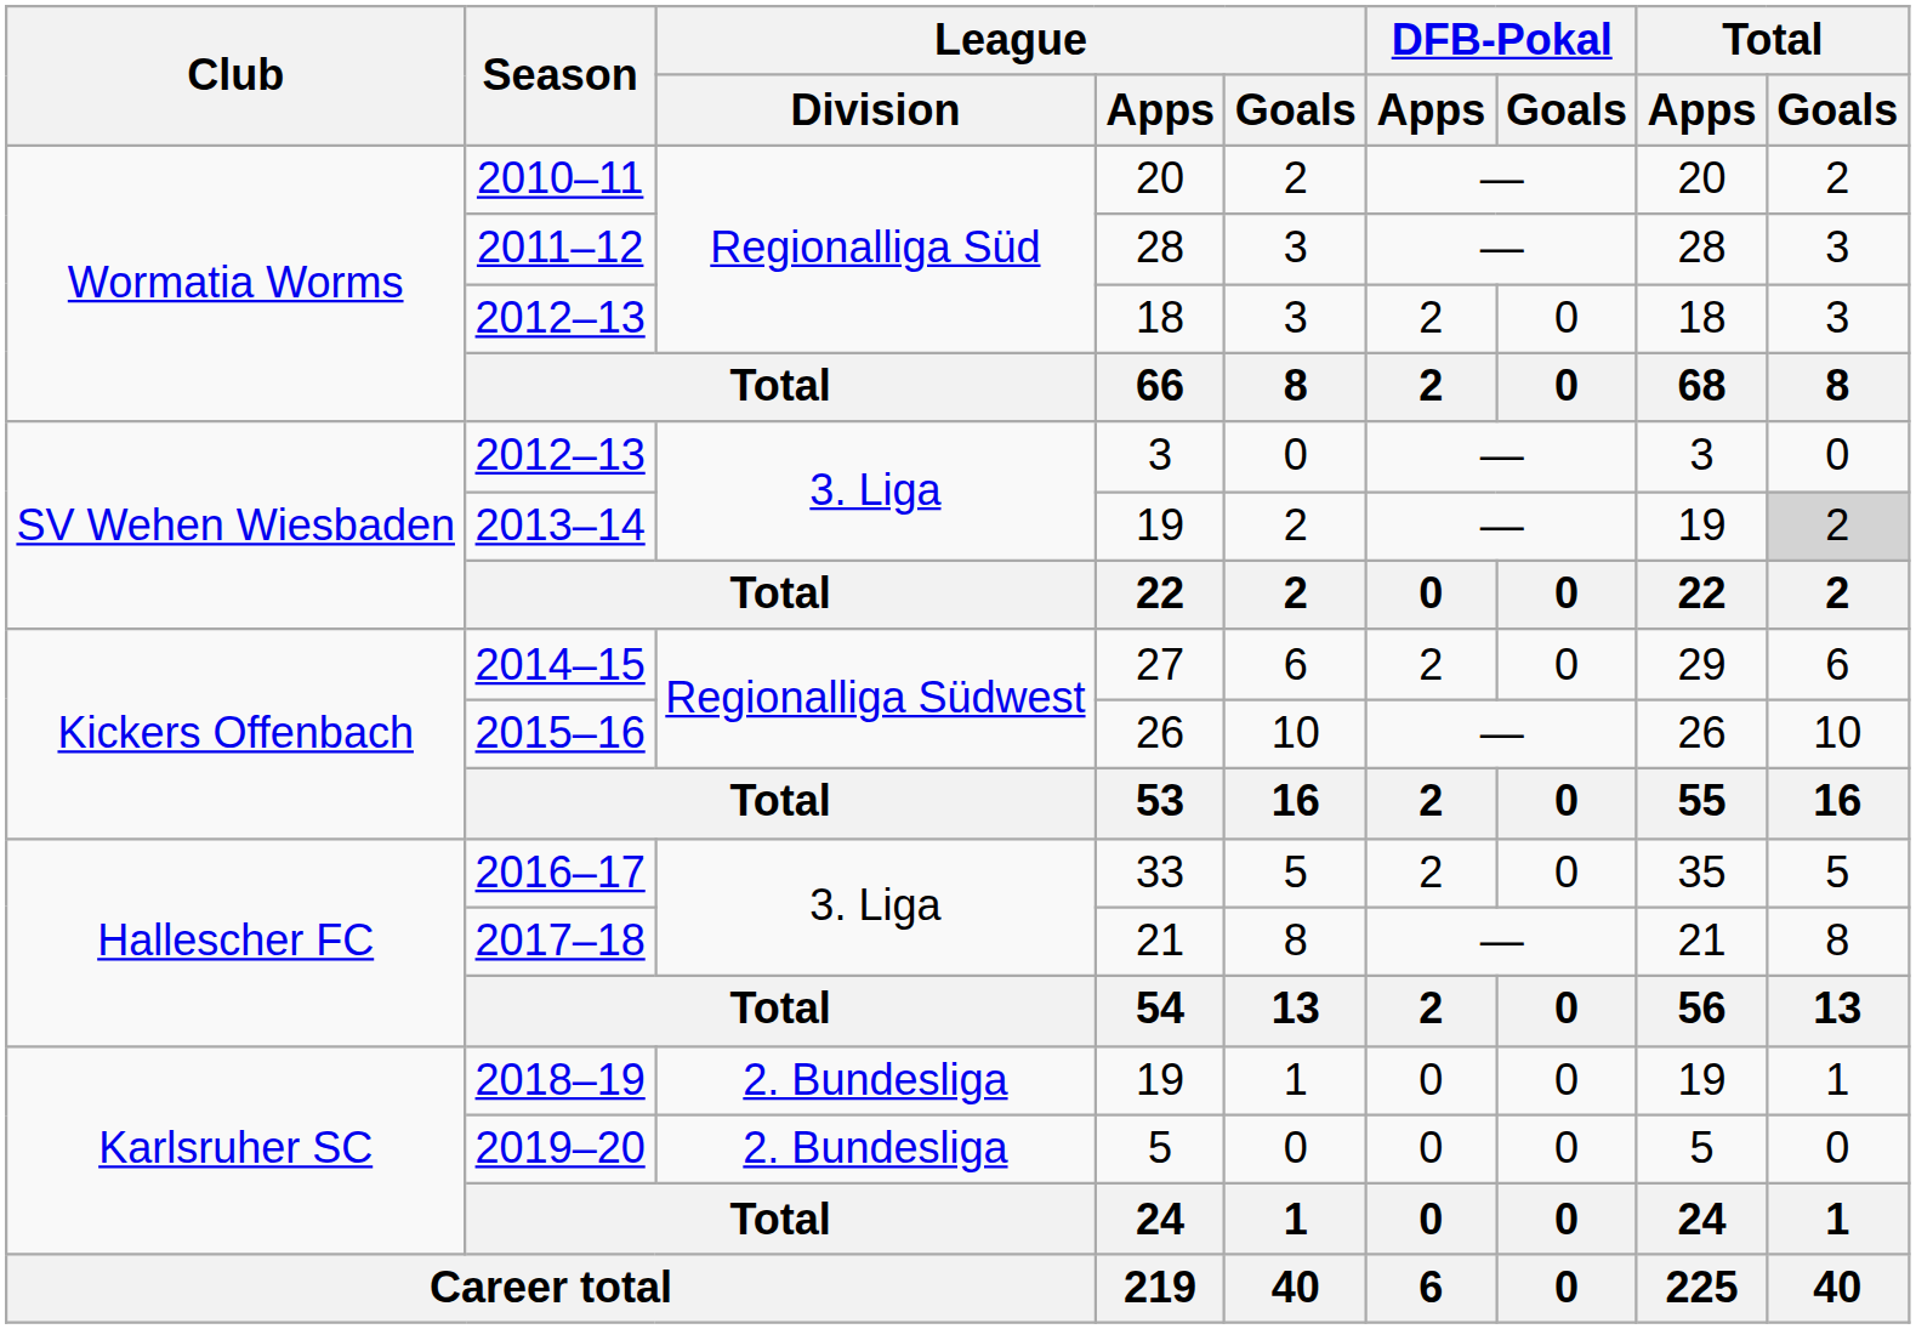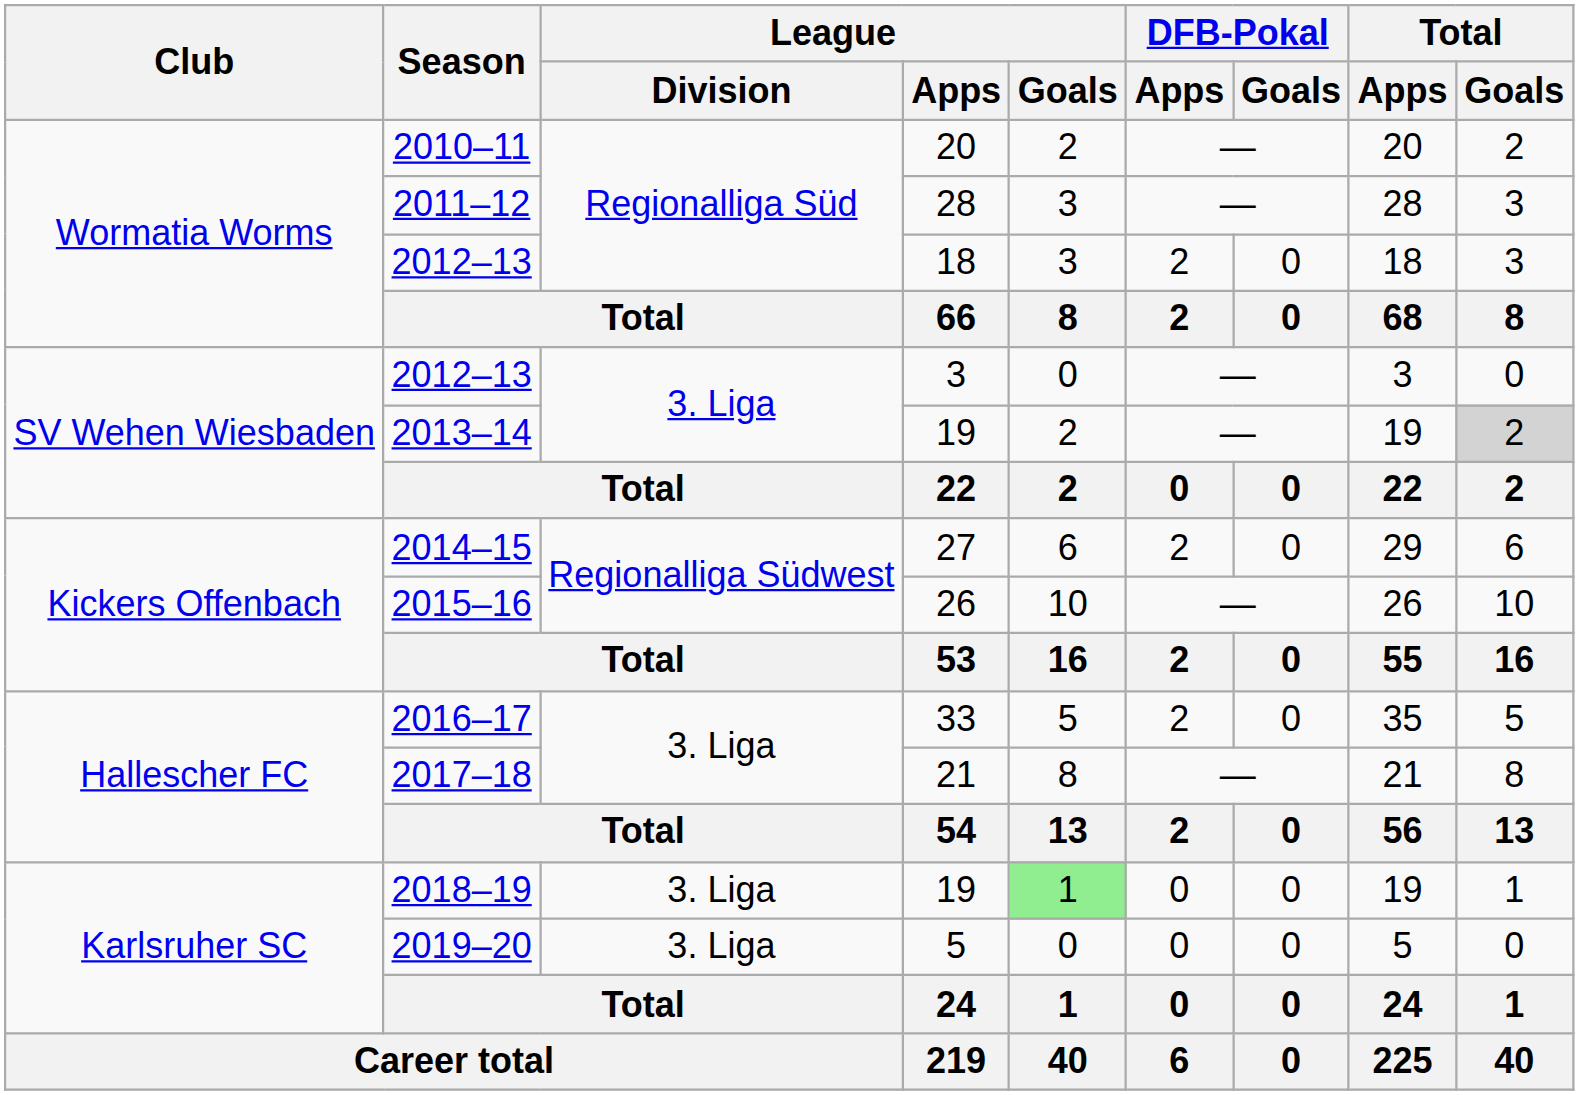 <table class="wikitable" style="text-align: center">
 <tr>
 <th rowspan="2">Club</th>
 <th rowspan="2">Season</th>
 <th colspan="3">League</th>
 <th colspan="2"><a href='#'>DFB-Pokal</a></th>
 <th colspan="2">Total</th>
 </tr>
 <tr>
 <th>Division</th>
 <th>Apps</th>
 <th>Goals</th>
 <th>Apps</th>
 <th>Goals</th>
 <th>Apps</th>
 <th>Goals</th>
 </tr>
 <tr>
 <td rowspan="4"><a href='#'>Wormatia Worms</a></td>
 <td><a href='#'>2010–11</a></td>
 <td rowspan="3"><a href='#'>Regionalliga Süd</a></td>
 <td>20</td>
 <td>2</td>
 <td colspan="2">—</td>
 <td>20</td>
 <td>2</td>
 </tr>
 <tr>
 <td><a href='#'>2011–12</a></td>
 <td>28</td>
 <td>3</td>
 <td colspan="2">—</td>
 <td>28</td>
 <td>3</td>
 </tr>
 <tr>
 <td><a href='#'>2012–13</a></td>
 <td>18</td>
 <td>3</td>
 <td>2</td>
 <td>0</td>
 <td>18</td>
 <td>3</td>
 </tr>
 <tr>
 <th colspan="2">Total</th>
 <th>66</th>
 <th>8</th>
 <th>2</th>
 <th>0</th>
 <th>68</th>
 <th>8</th>
 </tr>
 <tr>
 <td rowspan="3"><a href='#'>SV Wehen Wiesbaden</a></td>
 <td><a href='#'>2012–13</a></td>
 <td rowspan="2"><a href='#'>3. Liga</a></td>
 <td>3</td>
 <td>0</td>
 <td colspan="2">—</td>
 <td>3</td>
 <td>0</td>
 </tr>
 <tr>
 <td><a href='#'>2013–14</a></td>
 <td>19</td>
 <td>2</td>
 <td colspan="2">—</td>
 <td>19</td>
 <td style="background: lightgrey;">2</td>
 </tr>
 <tr>
 <th colspan="2">Total</th>
 <th>22</th>
 <th>2</th>
 <th>0</th>
 <th>0</th>
 <th>22</th>
 <th>2</th>
 </tr>
 <tr>
 <td rowspan="3"><a href='#'>Kickers Offenbach</a></td>
 <td><a href='#'>2014–15</a></td>
 <td rowspan="2"><a href='#'>Regionalliga Südwest</a></td>
 <td>27</td>
 <td>6</td>
 <td>2</td>
 <td>0</td>
 <td>29</td>
 <td>6</td>
 </tr>
 <tr>
 <td><a href='#'>2015–16</a></td>
 <td>26</td>
 <td>10</td>
 <td colspan="2">—</td>
 <td>26</td>
 <td>10</td>
 </tr>
 <tr>
 <th colspan="2">Total</th>
 <th>53</th>
 <th>16</th>
 <th>2</th>
 <th>0</th>
 <th>55</th>
 <th>16</th>
 </tr>
 <tr>
 <td rowspan="3"><a href='#'>Hallescher FC</a></td>
 <td><a href='#'>2016–17</a></td>
 <td rowspan="2">3. Liga</td>
 <td>33</td>
 <td>5</td>
 <td>2</td>
 <td>0</td>
 <td>35</td>
 <td>5</td>
 </tr>
 <tr>
 <td><a href='#'>2017–18</a></td>
 <td>21</td>
 <td>8</td>
 <td colspan="2">—</td>
 <td>21</td>
 <td>8</td>
 </tr>
 <tr>
 <th colspan="2">Total</th>
 <th>54</th>
 <th>13</th>
 <th>2</th>
 <th>0</th>
 <th>56</th>
 <th>13</th>
 </tr>
 <tr>
 <td rowspan="3"><a href='#'>Karlsruher SC</a></td>
 <td><a href='#'>2018–19</a></td>
-<td><a href='#'>2. Bundesliga</a></td>
+<td>3. Liga</td>
 <td>19</td>
-<td>1</td>
+<td style="background: lightgreen;">1</td>
 <td>0</td>
 <td>0</td>
 <td>19</td>
 <td>1</td>
 </tr>
 <tr>
 <td><a href='#'>2019–20</a></td>
-<td><a href='#'>2. Bundesliga</a></td>
+<td>3. Liga</td>
 <td>5</td>
 <td>0</td>
 <td>0</td>
 <td>0</td>
 <td>5</td>
 <td>0</td>
 </tr>
 <tr>
 <th colspan="2">Total</th>
 <th>24</th>
 <th>1</th>
 <th>0</th>
 <th>0</th>
 <th>24</th>
 <th>1</th>
 </tr>
 <tr>
 <th colspan="3">Career total</th>
 <th>219</th>
 <th>40</th>
 <th>6</th>
 <th>0</th>
 <th>225</th>
 <th>40</th>
 </tr>
 </table>
